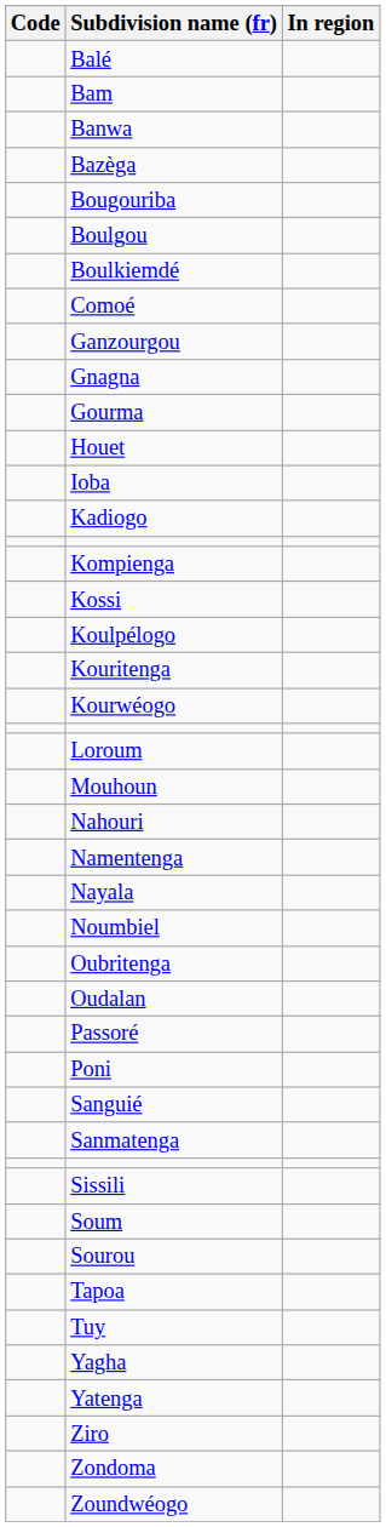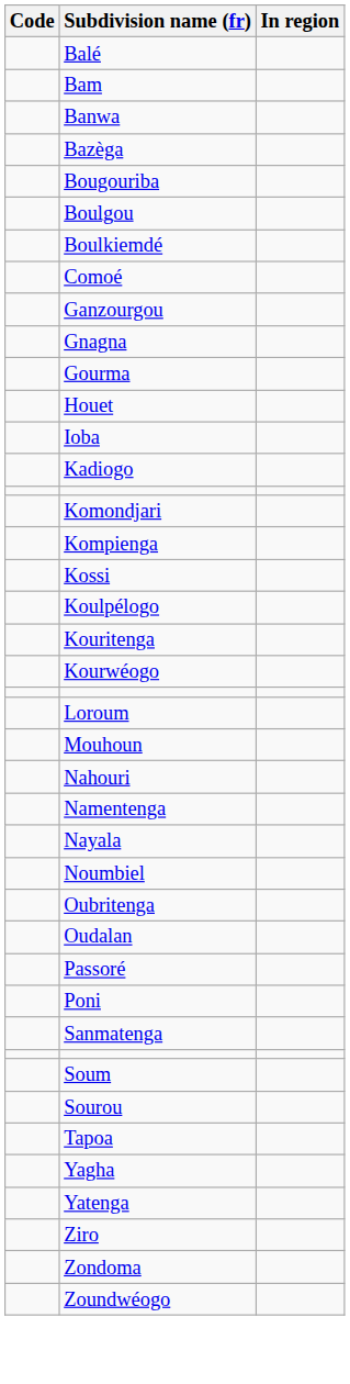 <table class="wikitable sortable">
 <tr>
 <th>Code</th>
 <th>Subdivision name (<a href='#'>fr</a>)</th>
 <th>In region</th>
 </tr>
 <tr>
 <td></td>
 <td><a href='#'>Balé</a></td>
 <td><a href='#'></a></td>
 </tr>
 <tr>
 <td></td>
 <td><a href='#'>Bam</a></td>
 <td><a href='#'></a></td>
 </tr>
 <tr>
 <td></td>
 <td><a href='#'>Banwa</a></td>
 <td><a href='#'></a></td>
 </tr>
 <tr>
 <td></td>
 <td><a href='#'>Bazèga</a></td>
 <td><a href='#'></a></td>
 </tr>
 <tr>
 <td></td>
 <td><a href='#'>Bougouriba</a></td>
 <td><a href='#'></a></td>
 </tr>
 <tr>
 <td></td>
 <td><a href='#'>Boulgou</a></td>
 <td><a href='#'></a></td>
 </tr>
 <tr>
 <td></td>
 <td><a href='#'>Boulkiemdé</a></td>
 <td><a href='#'></a></td>
 </tr>
 <tr>
 <td></td>
 <td><a href='#'>Comoé</a></td>
 <td><a href='#'></a></td>
 </tr>
 <tr>
 <td></td>
 <td><a href='#'>Ganzourgou</a></td>
 <td><a href='#'></a></td>
 </tr>
 <tr>
 <td></td>
 <td><a href='#'>Gnagna</a></td>
 <td><a href='#'></a></td>
 </tr>
 <tr>
 <td></td>
 <td><a href='#'>Gourma</a></td>
 <td><a href='#'></a></td>
 </tr>
 <tr>
 <td></td>
 <td><a href='#'>Houet</a></td>
 <td><a href='#'></a></td>
 </tr>
 <tr>
 <td></td>
 <td><a href='#'>Ioba</a></td>
 <td><a href='#'></a></td>
 </tr>
 <tr>
 <td></td>
 <td><a href='#'>Kadiogo</a></td>
 <td><a href='#'></a></td>
 </tr>
 <tr>
 <td></td>
 <td></td>
+<td><a href='#'></a></td>
+</tr>
+<tr>
+<td></td>
+<td><a href='#'>Komondjari</a></td>
 <td><a href='#'></a></td>
 </tr>
 <tr>
 <td></td>
 <td><a href='#'>Kompienga</a></td>
 <td><a href='#'></a></td>
 </tr>
 <tr>
 <td></td>
 <td><a href='#'>Kossi</a></td>
 <td><a href='#'></a></td>
 </tr>
 <tr>
 <td></td>
 <td><a href='#'>Koulpélogo</a></td>
 <td><a href='#'></a></td>
 </tr>
 <tr>
 <td></td>
 <td><a href='#'>Kouritenga</a></td>
 <td><a href='#'></a></td>
 </tr>
 <tr>
 <td></td>
 <td><a href='#'>Kourwéogo</a></td>
 <td><a href='#'></a></td>
 </tr>
 <tr>
 <td></td>
 <td></td>
 <td><a href='#'></a></td>
 </tr>
 <tr>
 <td></td>
 <td><a href='#'>Loroum</a></td>
 <td><a href='#'></a></td>
 </tr>
 <tr>
 <td></td>
 <td><a href='#'>Mouhoun</a></td>
 <td><a href='#'></a></td>
 </tr>
 <tr>
 <td></td>
 <td><a href='#'>Nahouri</a></td>
 <td><a href='#'></a></td>
 </tr>
 <tr>
 <td></td>
 <td><a href='#'>Namentenga</a></td>
 <td><a href='#'></a></td>
 </tr>
 <tr>
 <td></td>
 <td><a href='#'>Nayala</a></td>
 <td><a href='#'></a></td>
 </tr>
 <tr>
 <td></td>
 <td><a href='#'>Noumbiel</a></td>
 <td><a href='#'></a></td>
 </tr>
 <tr>
 <td></td>
 <td><a href='#'>Oubritenga</a></td>
 <td><a href='#'></a></td>
 </tr>
 <tr>
 <td></td>
 <td><a href='#'>Oudalan</a></td>
 <td><a href='#'></a></td>
 </tr>
 <tr>
 <td></td>
 <td><a href='#'>Passoré</a></td>
 <td><a href='#'></a></td>
 </tr>
 <tr>
 <td></td>
 <td><a href='#'>Poni</a></td>
 <td><a href='#'></a></td>
 </tr>
 <tr>
 <td></td>
-<td><a href='#'>Sanguié</a></td>
-<td><a href='#'></a></td>
-</tr>
-<tr>
-<td></td>
 <td><a href='#'>Sanmatenga</a></td>
 <td><a href='#'></a></td>
 </tr>
 <tr>
 <td></td>
 <td></td>
-<td><a href='#'></a></td>
-</tr>
-<tr>
-<td></td>
-<td><a href='#'>Sissili</a></td>
 <td><a href='#'></a></td>
 </tr>
 <tr>
 <td></td>
 <td><a href='#'>Soum</a></td>
 <td><a href='#'></a></td>
 </tr>
 <tr>
 <td></td>
 <td><a href='#'>Sourou</a></td>
 <td><a href='#'></a></td>
 </tr>
 <tr>
 <td></td>
 <td><a href='#'>Tapoa</a></td>
-<td><a href='#'></a></td>
-</tr>
-<tr>
-<td></td>
-<td><a href='#'>Tuy</a></td>
 <td><a href='#'></a></td>
 </tr>
 <tr>
 <td></td>
 <td><a href='#'>Yagha</a></td>
 <td><a href='#'></a></td>
 </tr>
 <tr>
 <td></td>
 <td><a href='#'>Yatenga</a></td>
 <td><a href='#'></a></td>
 </tr>
 <tr>
 <td></td>
 <td><a href='#'>Ziro</a></td>
 <td><a href='#'></a></td>
 </tr>
 <tr>
 <td></td>
 <td><a href='#'>Zondoma</a></td>
 <td><a href='#'></a></td>
 </tr>
 <tr>
 <td></td>
 <td><a href='#'>Zoundwéogo</a></td>
 <td><a href='#'></a></td>
 </tr>
 </table>
